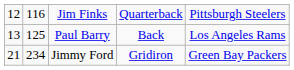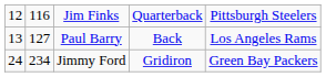 <table class="wikitable" style="text-align:center">
 <tr>
 <td>12</td>
 <td>116</td>
 <td><a href='#'>Jim Finks</a></td>
 <td><a href='#'>Quarterback</a></td>
 <td><a href='#'>Pittsburgh Steelers</a></td>
 </tr>
 <tr>
 <td>13</td>
-<td>125</td>
+<td>127</td>
 <td><a href='#'>Paul Barry</a></td>
 <td><a href='#'>Back</a></td>
 <td><a href='#'>Los Angeles Rams</a></td>
 </tr>
 <tr>
-<td>21</td>
+<td>24</td>
 <td>234</td>
 <td>Jimmy Ford</td>
 <td><a href='#'>Gridiron</a></td>
 <td><a href='#'>Green Bay Packers</a></td>
 </tr>
 </table>
